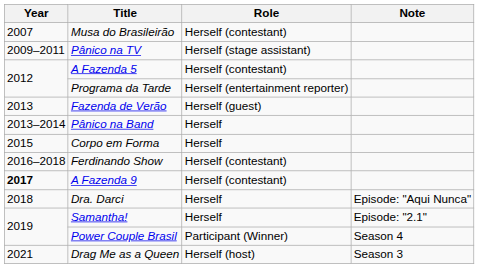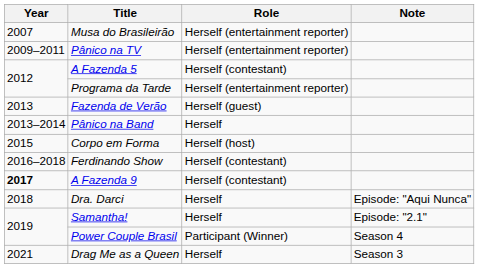 <table class="wikitable sortable">
 <tr>
 <th>Year</th>
 <th>Title</th>
 <th>Role</th>
 <th>Note</th>
 </tr>
 <tr>
 <td>2007</td>
 <td><em>Musa do Brasileirão</em></td>
-<td>Herself (contestant)</td>
+<td>Herself (entertainment reporter)</td>
 <td></td>
 </tr>
 <tr>
 <td>2009–2011</td>
 <td><em><a href='#'>Pânico na TV</a></em></td>
-<td>Herself (stage assistant)</td>
+<td>Herself (entertainment reporter)</td>
 <td></td>
 </tr>
 <tr>
 <td rowspan=2>2012</td>
 <td><em><a href='#'>A Fazenda 5</a></em></td>
 <td>Herself (contestant)</td>
 <td></td>
 </tr>
 <tr>
 <td><em>Programa da Tarde</em></td>
 <td>Herself (entertainment reporter)</td>
 <td></td>
 </tr>
 <tr>
 <td>2013</td>
 <td><em><a href='#'>Fazenda de Verão</a></em></td>
 <td>Herself (guest)</td>
 <td></td>
 </tr>
 <tr>
 <td>2013–2014</td>
 <td><em><a href='#'>Pânico na Band</a></em></td>
 <td>Herself</td>
 <td></td>
 </tr>
 <tr>
 <td>2015</td>
 <td><em>Corpo em Forma</em></td>
-<td>Herself</td>
+<td>Herself (host)</td>
 <td></td>
 </tr>
 <tr>
 <td>2016–2018</td>
 <td><em>Ferdinando Show</em></td>
 <td>Herself (contestant)</td>
 </tr>
 <tr>
 <td><strong>2017</strong></td>
 <td><em><a href='#'>A Fazenda 9</a></em></td>
 <td>Herself (contestant)</td>
 <td></td>
 </tr>
 <tr>
 <td>2018</td>
 <td><em>Dra. Darci</em></td>
 <td>Herself</td>
 <td>Episode: "Aqui Nunca"</td>
 </tr>
 <tr>
 <td rowspan="2">2019</td>
 <td><em><a href='#'>Samantha!</a></em></td>
 <td>Herself</td>
 <td>Episode: "2.1"</td>
 </tr>
 <tr>
 <td><em><a href='#'>Power Couple Brasil</a></em></td>
 <td>Participant (Winner)</td>
 <td>Season 4</td>
 </tr>
 <tr>
 <td>2021</td>
 <td><em>Drag Me as a Queen</em></td>
-<td>Herself (host)</td>
+<td>Herself</td>
 <td>Season 3</td>
 </tr>
 </table>
